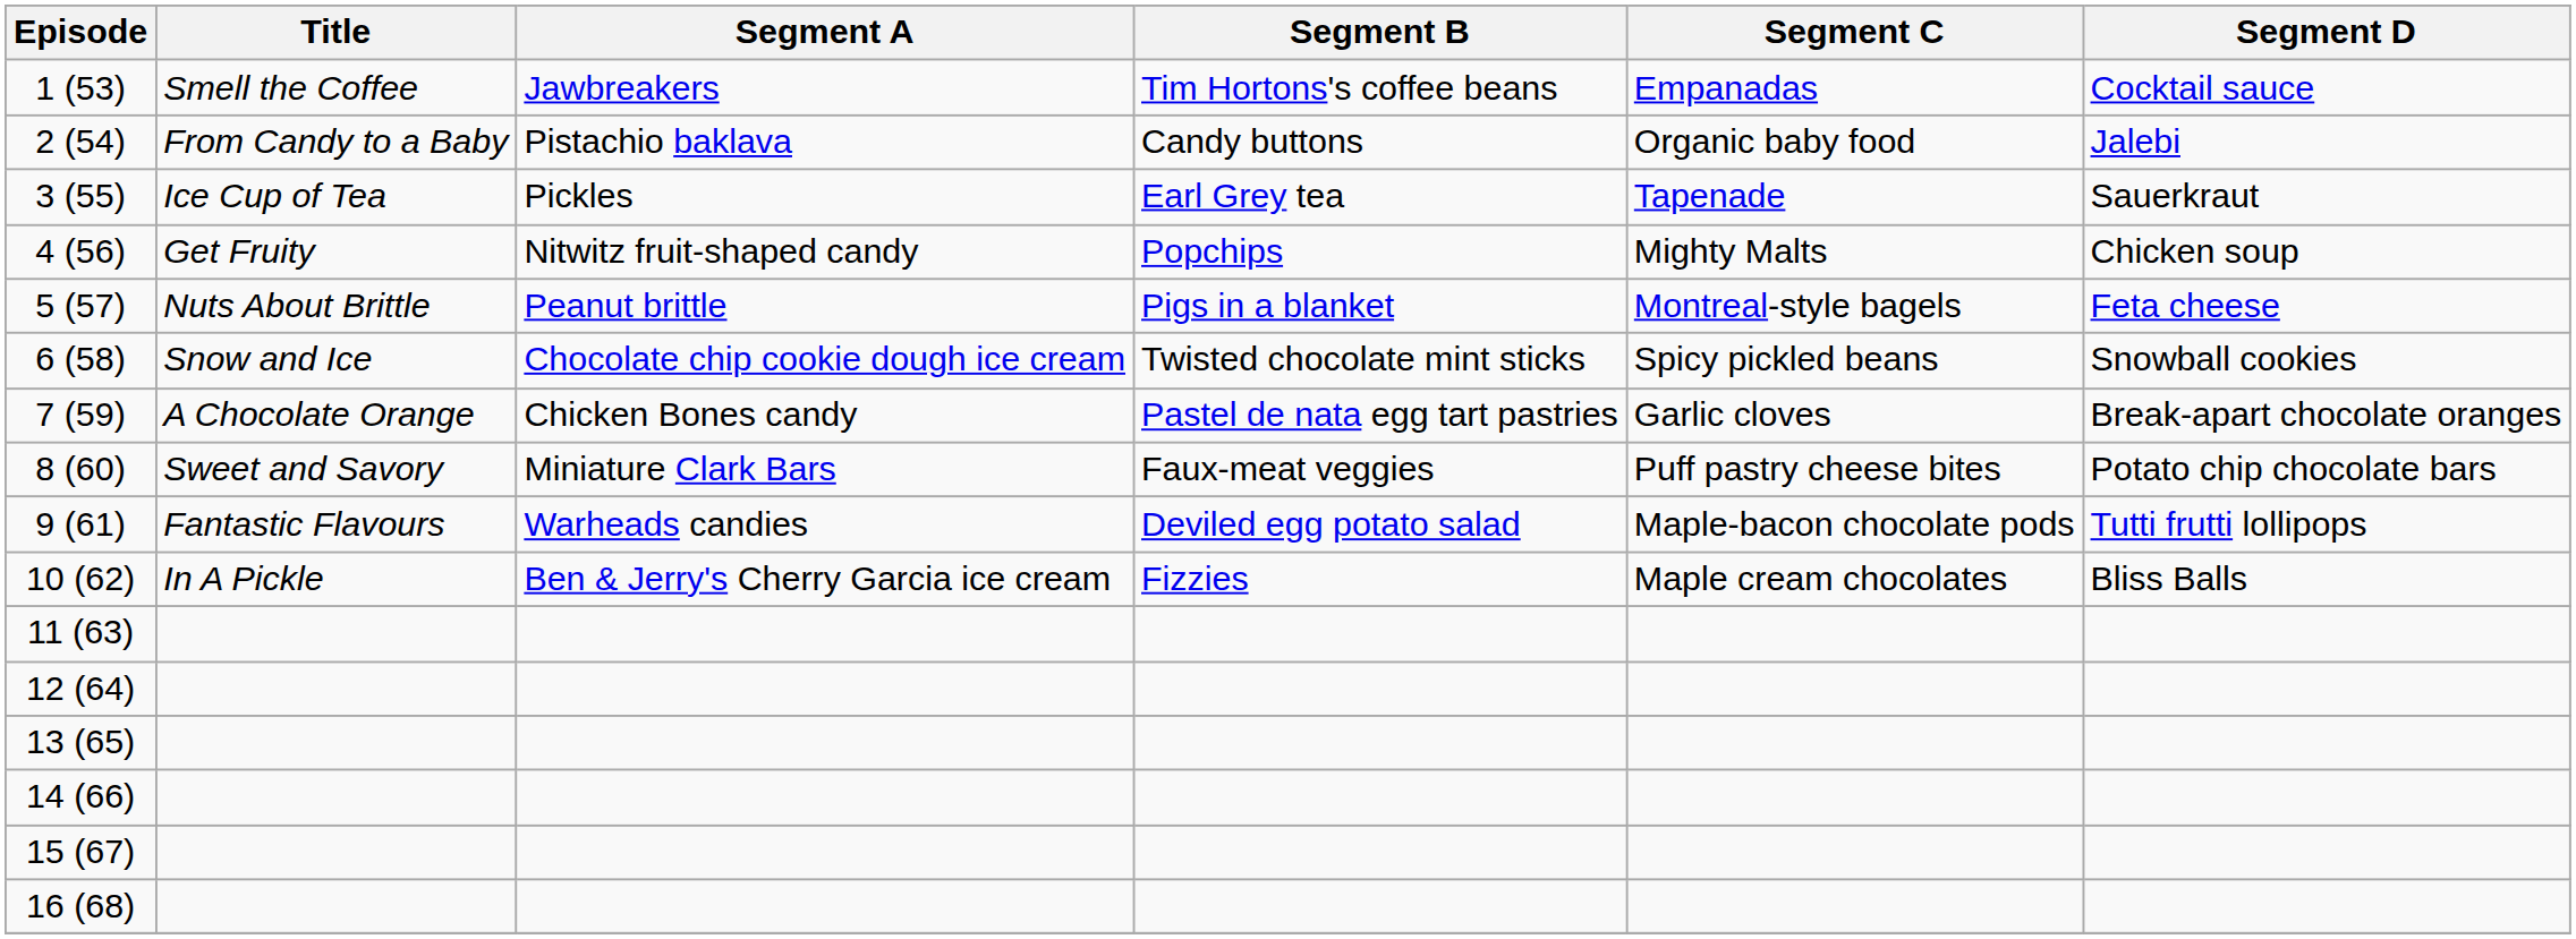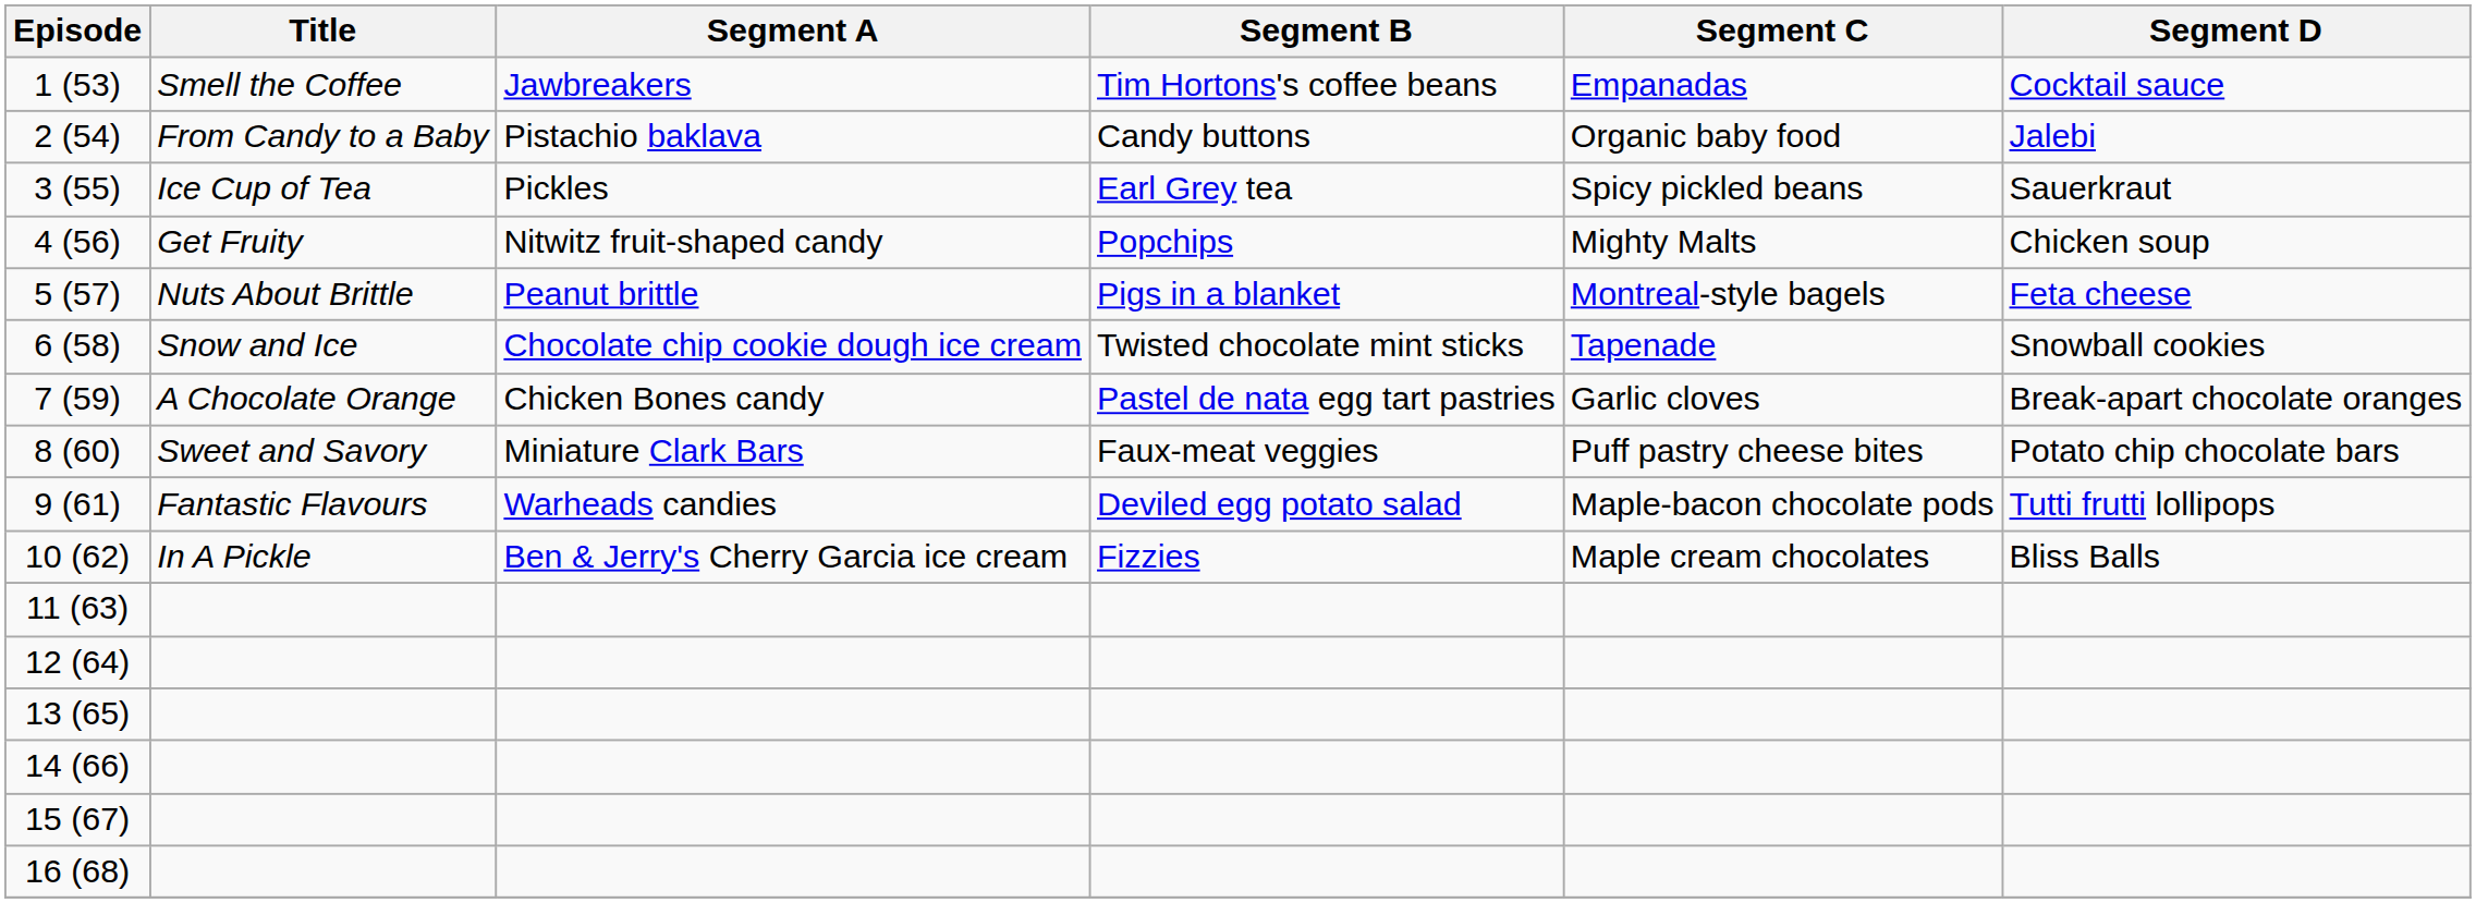 <table class="wikitable">
 <tr>
 <th>Episode</th>
 <th>Title</th>
 <th>Segment A</th>
 <th>Segment B</th>
 <th>Segment C</th>
 <th>Segment D</th>
 </tr>
 <tr>
 <td align="Center">1 (53)</td>
 <td><em>Smell the Coffee</em></td>
 <td><a href='#'>Jawbreakers</a></td>
 <td><a href='#'>Tim Hortons</a>'s coffee beans</td>
 <td><a href='#'>Empanadas</a></td>
 <td><a href='#'>Cocktail sauce</a></td>
 </tr>
 <tr>
 <td align="Center">2 (54)</td>
 <td><em>From Candy to a Baby</em></td>
 <td>Pistachio <a href='#'>baklava</a></td>
 <td>Candy buttons</td>
 <td>Organic baby food</td>
 <td><a href='#'>Jalebi</a></td>
 </tr>
 <tr>
 <td align="Center">3 (55)</td>
 <td><em>Ice Cup of Tea</em></td>
 <td>Pickles</td>
 <td><a href='#'>Earl Grey</a> tea</td>
-<td><a href='#'>Tapenade</a></td>
+<td>Spicy pickled beans</td>
 <td>Sauerkraut</td>
 </tr>
 <tr>
 <td align="Center">4 (56)</td>
 <td><em>Get Fruity</em></td>
 <td>Nitwitz fruit-shaped candy</td>
 <td><a href='#'>Popchips</a></td>
 <td>Mighty Malts</td>
 <td>Chicken soup</td>
 </tr>
 <tr>
 <td align="Center">5 (57)</td>
 <td><em>Nuts About Brittle</em></td>
 <td><a href='#'>Peanut brittle</a></td>
 <td><a href='#'>Pigs in a blanket</a></td>
 <td><a href='#'>Montreal</a>-style bagels</td>
 <td><a href='#'>Feta cheese</a></td>
 </tr>
 <tr>
 <td align="Center">6 (58)</td>
 <td><em>Snow and Ice</em></td>
 <td><a href='#'>Chocolate chip cookie dough ice cream</a></td>
 <td>Twisted chocolate mint sticks</td>
-<td>Spicy pickled beans</td>
+<td><a href='#'>Tapenade</a></td>
 <td>Snowball cookies</td>
 </tr>
 <tr>
 <td align="Center">7 (59)</td>
 <td><em>A Chocolate Orange</em></td>
 <td>Chicken Bones candy</td>
 <td><a href='#'>Pastel de nata</a> egg tart pastries</td>
 <td>Garlic cloves</td>
 <td>Break-apart chocolate oranges</td>
 </tr>
 <tr>
 <td align="Center">8 (60)</td>
 <td><em>Sweet and Savory</em></td>
 <td>Miniature <a href='#'>Clark Bars</a></td>
 <td>Faux-meat veggies</td>
 <td>Puff pastry cheese bites</td>
 <td>Potato chip chocolate bars</td>
 </tr>
 <tr>
 <td align="Center">9 (61)</td>
 <td><em>Fantastic Flavours</em></td>
 <td><a href='#'>Warheads</a> candies</td>
 <td><a href='#'>Deviled egg</a> <a href='#'>potato salad</a></td>
 <td>Maple-bacon chocolate pods</td>
 <td><a href='#'>Tutti frutti</a> lollipops</td>
 </tr>
 <tr>
 <td align="Center">10 (62)</td>
 <td><em>In A Pickle</em></td>
 <td><a href='#'>Ben & Jerry's</a> Cherry Garcia ice cream</td>
 <td><a href='#'>Fizzies</a></td>
 <td>Maple cream chocolates</td>
 <td>Bliss Balls</td>
 </tr>
 <tr>
 <td align="Center">11 (63)</td>
 <td></td>
 <td></td>
 <td></td>
 <td></td>
 <td></td>
 </tr>
 <tr>
 <td align="Center">12 (64)</td>
 <td></td>
 <td></td>
 <td></td>
 <td></td>
 <td></td>
 </tr>
 <tr>
 <td align="Center">13 (65)</td>
 <td></td>
 <td></td>
 <td></td>
 <td></td>
 <td></td>
 </tr>
 <tr>
 <td align="Center">14 (66)</td>
 <td></td>
 <td></td>
 <td></td>
 <td></td>
 <td></td>
 </tr>
 <tr>
 <td align="Center">15 (67)</td>
 <td></td>
 <td></td>
 <td></td>
 <td></td>
 <td></td>
 </tr>
 <tr>
 <td align="Center">16 (68)</td>
 <td></td>
 <td></td>
 <td></td>
 <td></td>
 <td></td>
 </tr>
 <tr>
 </tr>
 </table>
